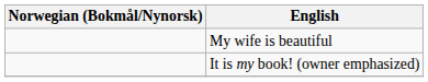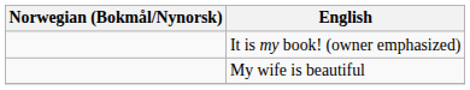 <table class="wikitable">
 <tr>
 <th>Norwegian (Bokmål/Nynorsk)</th>
 <th>English</th>
 </tr>
 <tr>
 <td></td>
-<td>My wife is beautiful</td>
+<td>It is <em>my</em> book! (owner emphasized)</td>
 </tr>
 <tr>
 <td></td>
-<td>It is <em>my</em> book! (owner emphasized)</td>
+<td>My wife is beautiful</td>
 </tr>
 <tr>
 </tr>
 </table>
